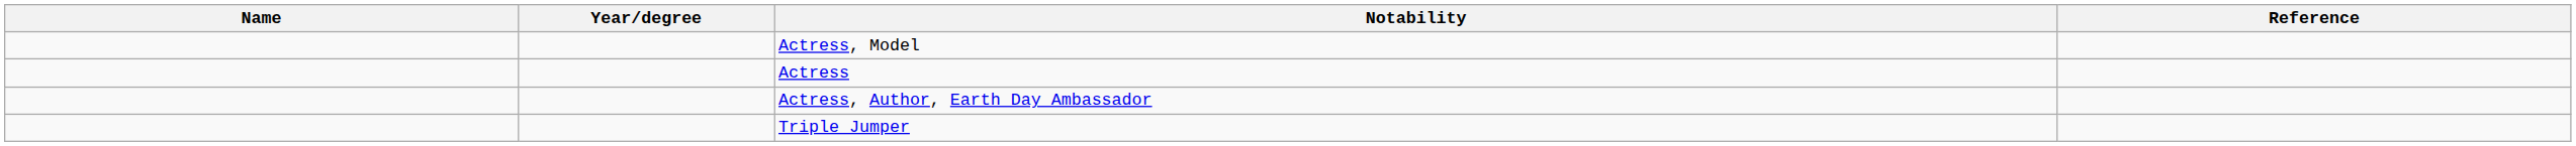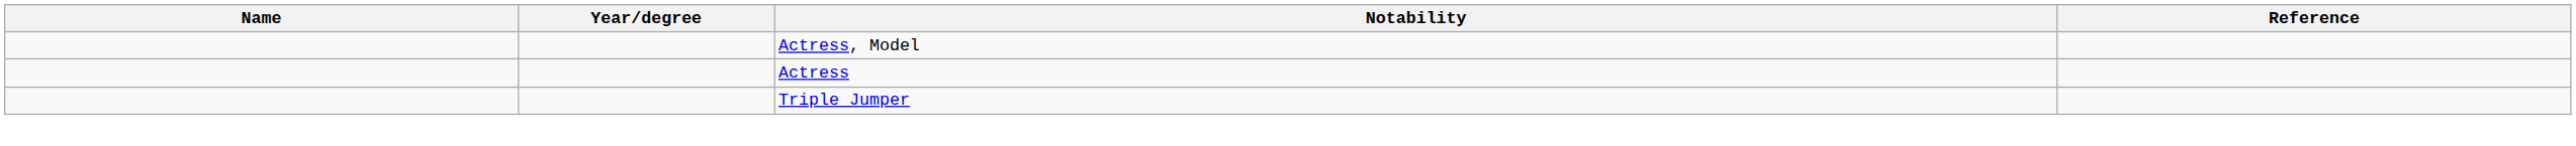 <table class="wikitable sortable" style="width:100%">
 <tr>
 <th style="width:20%;">Name</th>
 <th style="width:10%;">Year/degree</th>
 <th style="width:50%;" class="unsortable">Notability</th>
 <th style="width:*;" class="unsortable">Reference</th>
 </tr>
 <tr>
 <td></td>
 <td style="text-align:center;"></td>
 <td><a href='#'>Actress</a>, Model</td>
 <td style="text-align:center;"></td>
 </tr>
 <tr>
 <td></td>
 <td style="text-align:center;"></td>
 <td><a href='#'>Actress</a></td>
 <td style="text-align:center;"></td>
 </tr>
 <tr>
 <td></td>
 <td style="text-align:center;"></td>
-<td><a href='#'>Actress</a>, <a href='#'>Author</a>, <a href='#'>Earth Day Ambassador</a></td>
-<td style="text-align:center;"></td>
-</tr>
-<tr>
-<td></td>
-<td style="text-align:center;"></td>
 <td><a href='#'>Triple Jumper</a></td>
 <td style="text-align:center;"></td>
 </tr>
 </table>
